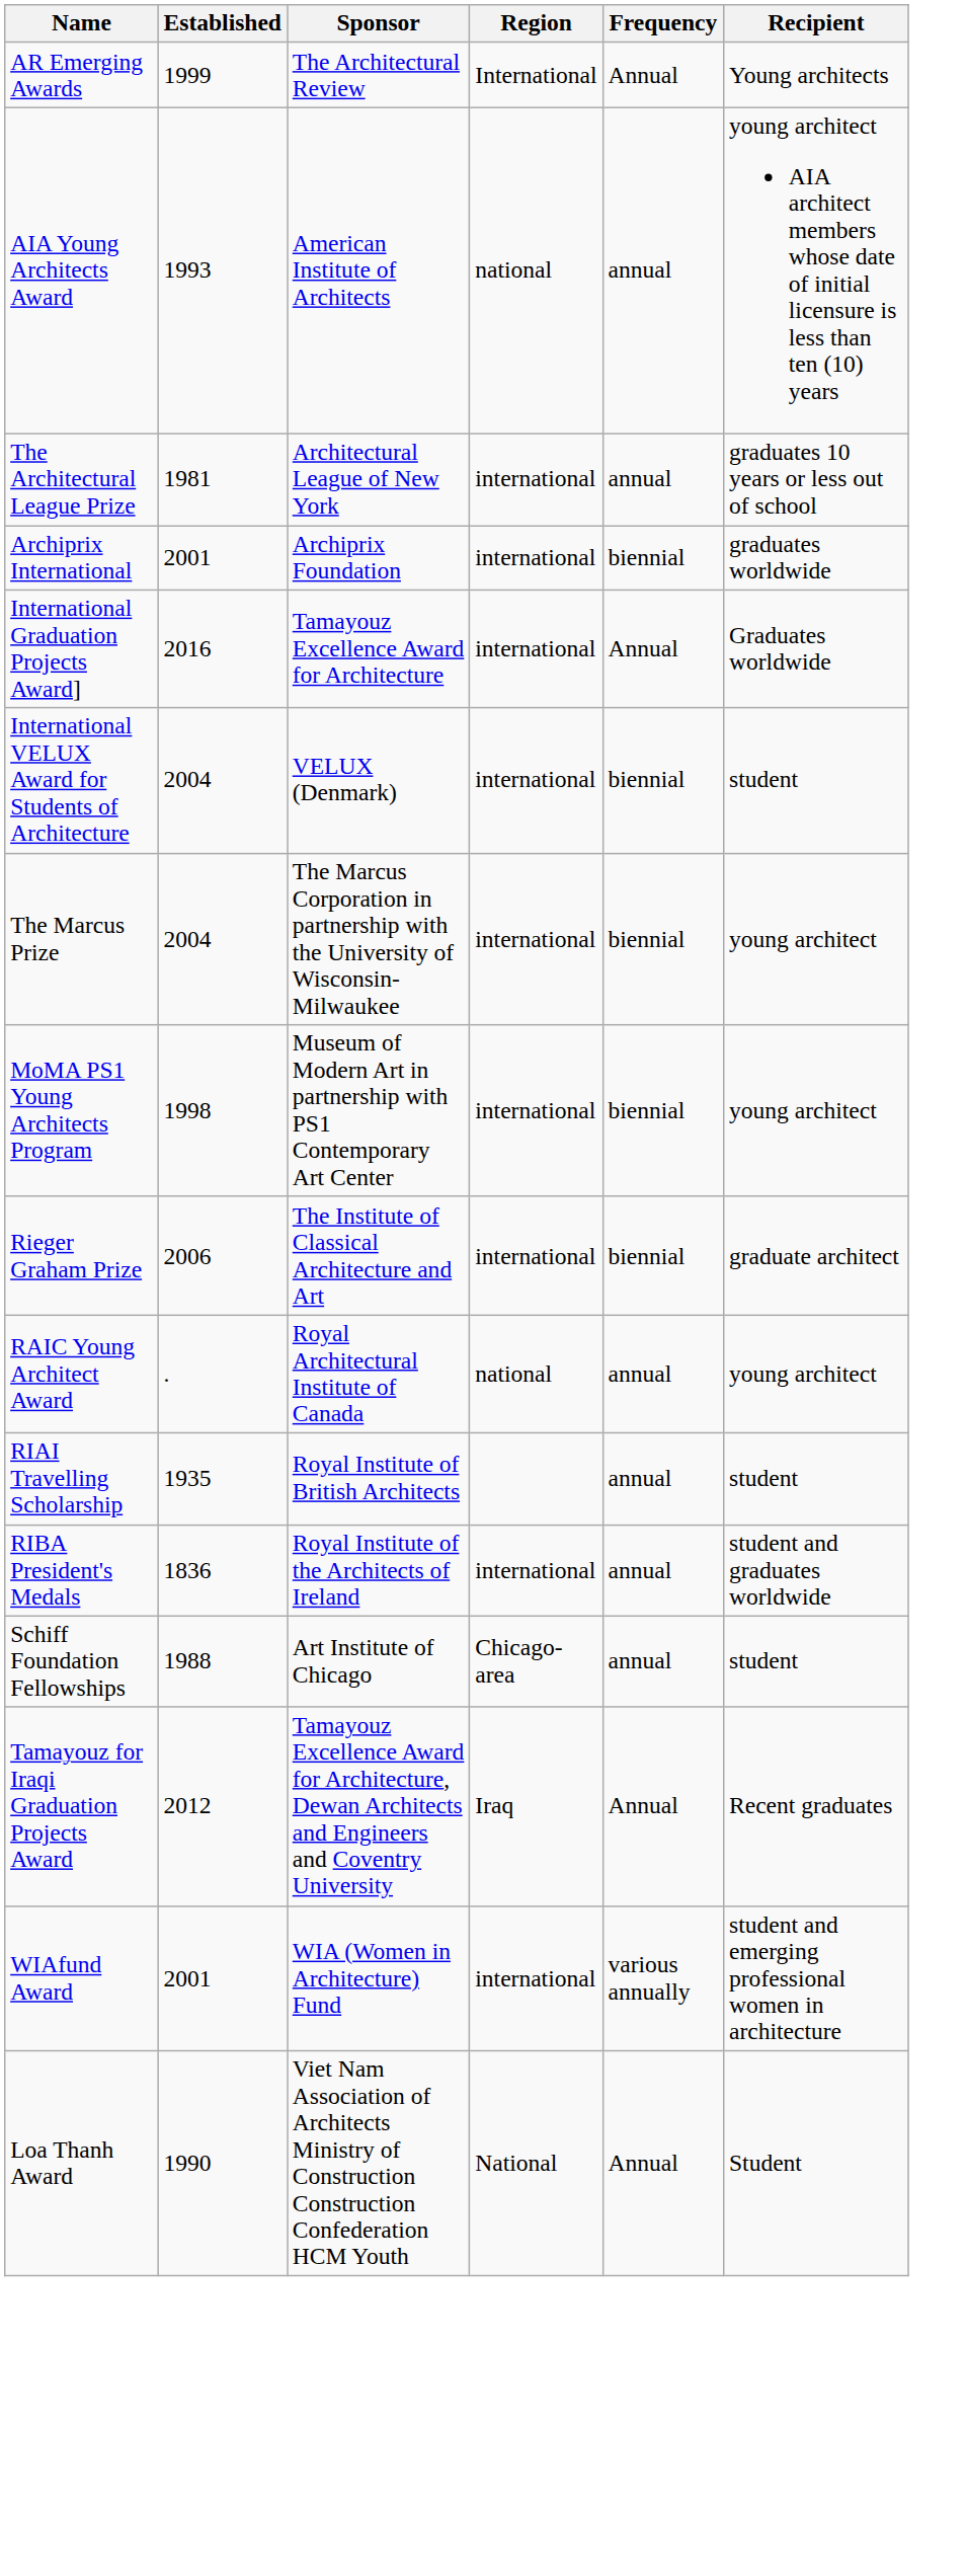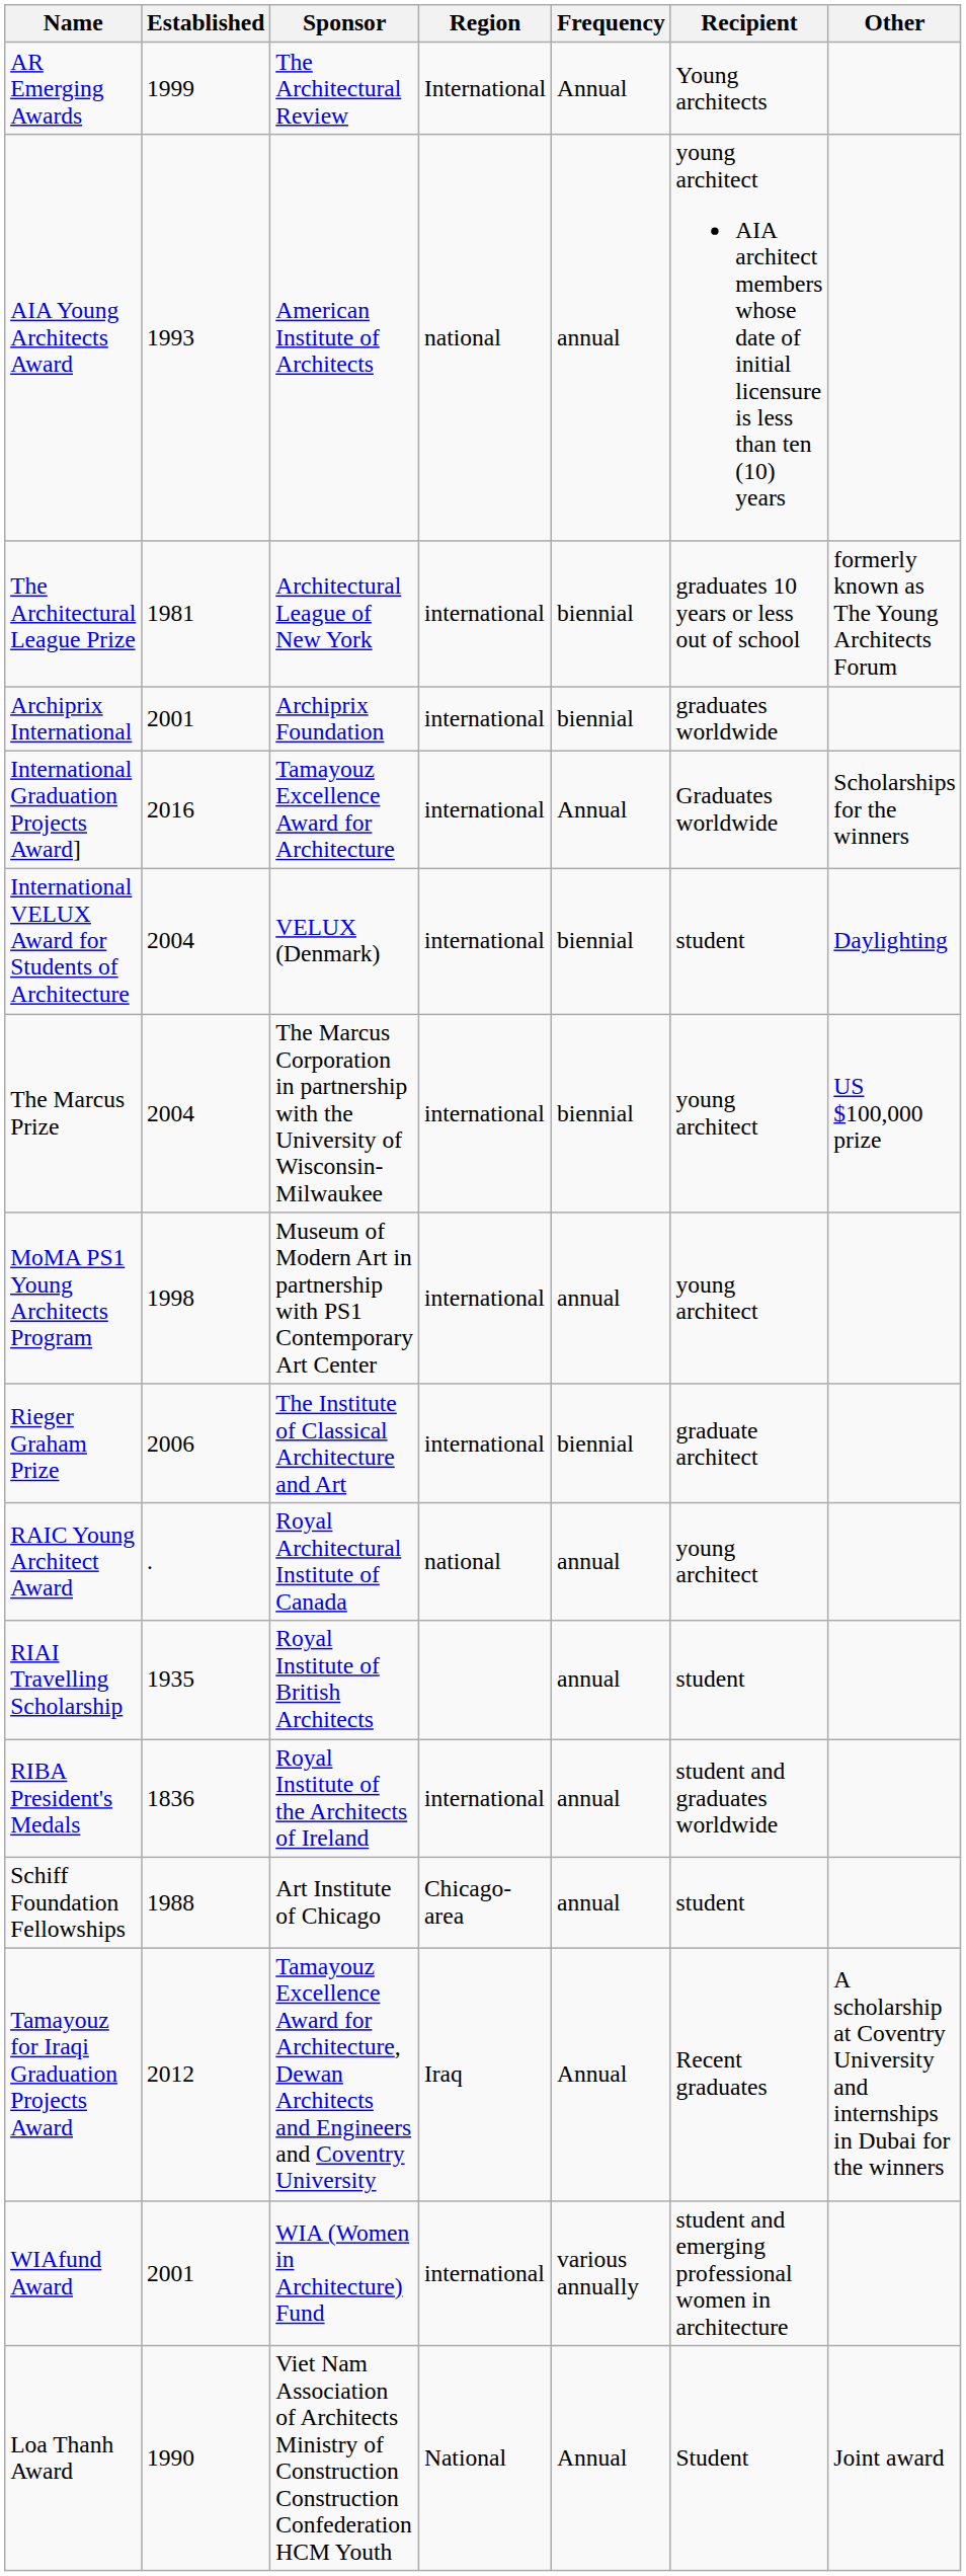 <table class="wikitable sortable">
 <tr>
 <th>Name</th>
 <th>Established</th>
 <th>Sponsor</th>
 <th>Region</th>
 <th>Frequency</th>
 <th>Recipient</th>
+<th>Other</th>
 </tr>
 <tr>
 <td><a href='#'>AR Emerging Awards</a></td>
 <td>1999</td>
 <td><a href='#'>The Architectural Review</a></td>
 <td>International</td>
 <td>Annual</td>
 <td>Young architects</td>
+<td></td>
 </tr>
 <tr>
 <td><a href='#'>AIA Young Architects Award</a></td>
 <td>1993</td>
 <td><a href='#'>American Institute of Architects</a></td>
 <td>national</td>
 <td>annual</td>
 <td>young architect<br><ul><li>AIA architect members whose date of initial licensure is less than ten (10) years</li></ul></td>
+<td></td>
 </tr>
 <tr>
 <td><a href='#'>The Architectural League Prize</a></td>
 <td>1981</td>
 <td><a href='#'>Architectural League of New York</a></td>
 <td>international</td>
-<td>annual</td>
+<td>biennial</td>
 <td>graduates 10 years or less out of school</td>
+<td>formerly known as The Young Architects Forum</td>
 </tr>
 <tr>
 <td><a href='#'>Archiprix International</a></td>
 <td>2001</td>
 <td><a href='#'>Archiprix Foundation</a></td>
 <td>international</td>
 <td>biennial</td>
 <td>graduates worldwide</td>
+<td></td>
 </tr>
 <tr>
 <td><a href='#'>International Graduation Projects Award</a>]</td>
 <td>2016</td>
 <td><a href='#'>Tamayouz Excellence Award for Architecture</a></td>
 <td>international</td>
 <td>Annual</td>
 <td>Graduates worldwide</td>
+<td>Scholarships for the winners</td>
 </tr>
 <tr>
 <td><a href='#'>International VELUX Award for Students of Architecture</a></td>
 <td>2004</td>
 <td><a href='#'>VELUX</a> (Denmark)</td>
 <td>international</td>
 <td>biennial</td>
 <td>student</td>
+<td><a href='#'>Daylighting</a></td>
 </tr>
 <tr>
 <td>The Marcus Prize</td>
 <td>2004</td>
 <td>The Marcus Corporation in partnership with the University of Wisconsin-Milwaukee</td>
 <td>international</td>
 <td>biennial</td>
 <td>young architect</td>
+<td><a href='#'>US $</a>100,000 prize</td>
 </tr>
 <tr>
 <td><a href='#'>MoMA PS1 Young Architects Program</a></td>
 <td>1998</td>
 <td>Museum of Modern Art in partnership with PS1 Contemporary Art Center</td>
 <td>international</td>
-<td>biennial</td>
+<td>annual</td>
 <td>young architect</td>
+<td></td>
 </tr>
 <tr>
 <td><a href='#'>Rieger Graham Prize</a></td>
 <td>2006</td>
 <td><a href='#'>The Institute of Classical Architecture and Art</a></td>
 <td>international</td>
 <td>biennial</td>
 <td>graduate architect</td>
+<td></td>
 </tr>
 <tr>
 <td><a href='#'>RAIC Young Architect Award</a></td>
 <td>.</td>
 <td><a href='#'>Royal Architectural Institute of Canada</a></td>
 <td>national</td>
 <td>annual</td>
 <td>young architect</td>
+<td></td>
 </tr>
 <tr>
 <td><a href='#'>RIAI Travelling Scholarship</a></td>
 <td>1935</td>
 <td><a href='#'>Royal Institute of British Architects</a></td>
 <td></td>
 <td>annual</td>
 <td>student</td>
+<td></td>
 </tr>
 <tr>
 <td><a href='#'>RIBA President's Medals</a></td>
 <td>1836</td>
 <td><a href='#'>Royal Institute of the Architects of Ireland</a></td>
 <td>international</td>
 <td>annual</td>
 <td>student and graduates worldwide</td>
+<td></td>
 </tr>
 <tr>
 <td>Schiff Foundation Fellowships</td>
 <td>1988</td>
 <td>Art Institute of Chicago</td>
 <td>Chicago-area</td>
 <td>annual</td>
 <td>student</td>
+<td></td>
 </tr>
 <tr>
 <td><a href='#'>Tamayouz for Iraqi Graduation Projects Award</a></td>
 <td>2012</td>
 <td><a href='#'>Tamayouz Excellence Award for Architecture</a>, <a href='#'>Dewan Architects and Engineers</a> and <a href='#'>Coventry University</a></td>
 <td>Iraq</td>
 <td>Annual</td>
 <td>Recent graduates</td>
+<td>A scholarship at Coventry University and internships in Dubai for the winners</td>
 </tr>
 <tr>
 <td><a href='#'>WIAfund Award</a></td>
 <td>2001</td>
 <td><a href='#'>WIA (Women in Architecture) Fund</a></td>
 <td>international</td>
 <td>various annually</td>
 <td>student and emerging professional women in architecture</td>
+<td></td>
 </tr>
 <tr>
 <td>Loa Thanh Award</td>
 <td>1990</td>
 <td>Viet Nam Association of Architects<br>Ministry of Construction<br>Construction Confederation<br>HCM Youth</td>
 <td>National</td>
 <td>Annual</td>
 <td>Student</td>
+<td>Joint award</td>
 </tr>
 </table>
